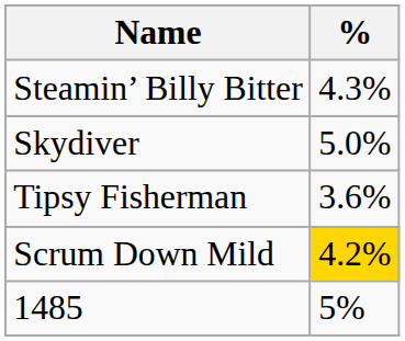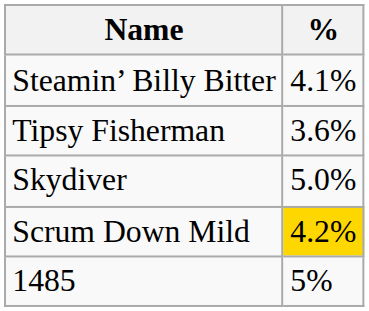 <table class="wikitable">
 <tr>
 <th>Name</th>
 <th>%</th>
 </tr>
 <tr>
 <td>Steamin’ Billy Bitter</td>
-<td>4.3%</td>
+<td>4.1%</td>
+</tr>
+<tr>
+<td>Tipsy Fisherman</td>
+<td>3.6%</td>
 </tr>
 <tr>
 <td>Skydiver</td>
 <td>5.0%</td>
-</tr>
-<tr>
-<td>Tipsy Fisherman</td>
-<td>3.6%</td>
 </tr>
 <tr>
 <td>Scrum Down Mild</td>
 <td style="background: gold;">4.2%</td>
 </tr>
 <tr>
 <td>1485</td>
 <td>5%</td>
 </tr>
 </table>
